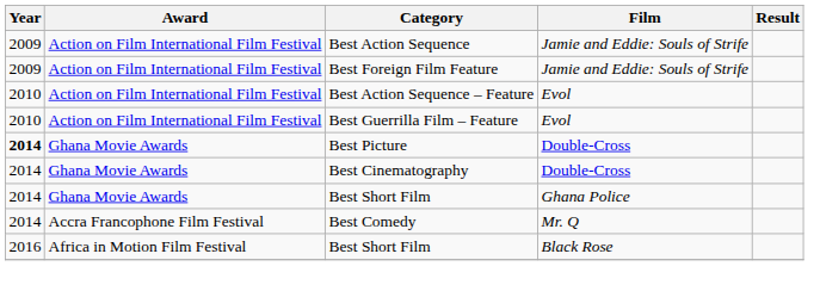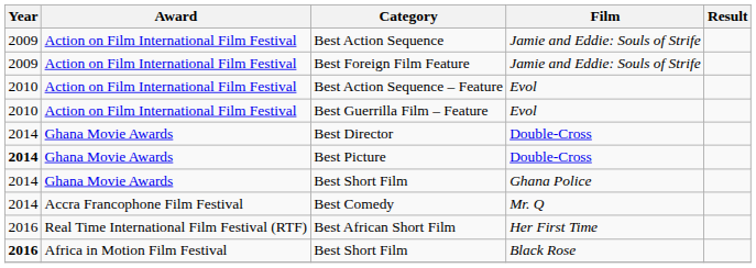 <table class="wikitable plainrowheaders sortable">
 <tr>
 <th>Year</th>
 <th>Award</th>
 <th>Category</th>
 <th>Film</th>
 <th>Result</th>
 </tr>
 <tr>
 <td>2009</td>
 <td><a href='#'>Action on Film International Film Festival</a></td>
 <td>Best Action Sequence</td>
 <td><em>Jamie and Eddie: Souls of Strife</em></td>
 <td></td>
 </tr>
 <tr>
 <td>2009</td>
 <td><a href='#'>Action on Film International Film Festival</a></td>
 <td>Best Foreign Film Feature</td>
 <td><em>Jamie and Eddie: Souls of Strife</em></td>
 <td></td>
 </tr>
 <tr>
 <td>2010</td>
 <td><a href='#'>Action on Film International Film Festival</a></td>
 <td>Best Action Sequence – Feature</td>
 <td><em>Evol</em></td>
 <td></td>
 </tr>
 <tr>
 <td>2010</td>
 <td><a href='#'>Action on Film International Film Festival</a></td>
 <td>Best Guerrilla Film – Feature</td>
 <td><em>Evol</em></td>
 <td></td>
 </tr>
 <tr>
-<td><strong>2014</strong></td>
+<td>2014</td>
 <td><a href='#'>Ghana Movie Awards</a></td>
-<td>Best Picture</td>
+<td>Best Director</td>
 <td><a href='#'>Double-Cross</a></td>
 <td></td>
 </tr>
 <tr>
-<td>2014</td>
+<td><strong>2014</strong></td>
 <td><a href='#'>Ghana Movie Awards</a></td>
-<td>Best Cinematography</td>
+<td>Best Picture</td>
 <td><a href='#'>Double-Cross</a></td>
 <td></td>
 </tr>
 <tr>
 <td>2014</td>
 <td><a href='#'>Ghana Movie Awards</a></td>
 <td>Best Short Film</td>
 <td><em>Ghana Police</em></td>
 <td></td>
 </tr>
 <tr>
 <td>2014</td>
 <td>Accra Francophone Film Festival</td>
 <td>Best Comedy</td>
 <td><em>Mr. Q</em></td>
 <td></td>
 </tr>
 <tr>
 <td>2016</td>
+<td>Real Time International Film Festival (RTF)</td>
+<td>Best African Short Film</td>
+<td><em>Her First Time</em></td>
+<td></td>
+</tr>
+<tr>
+<td><strong>2016</strong></td>
 <td>Africa in Motion Film Festival</td>
 <td>Best Short Film</td>
 <td><em>Black Rose</em></td>
 <td></td>
 </tr>
 <tr>
 </tr>
 </table>
